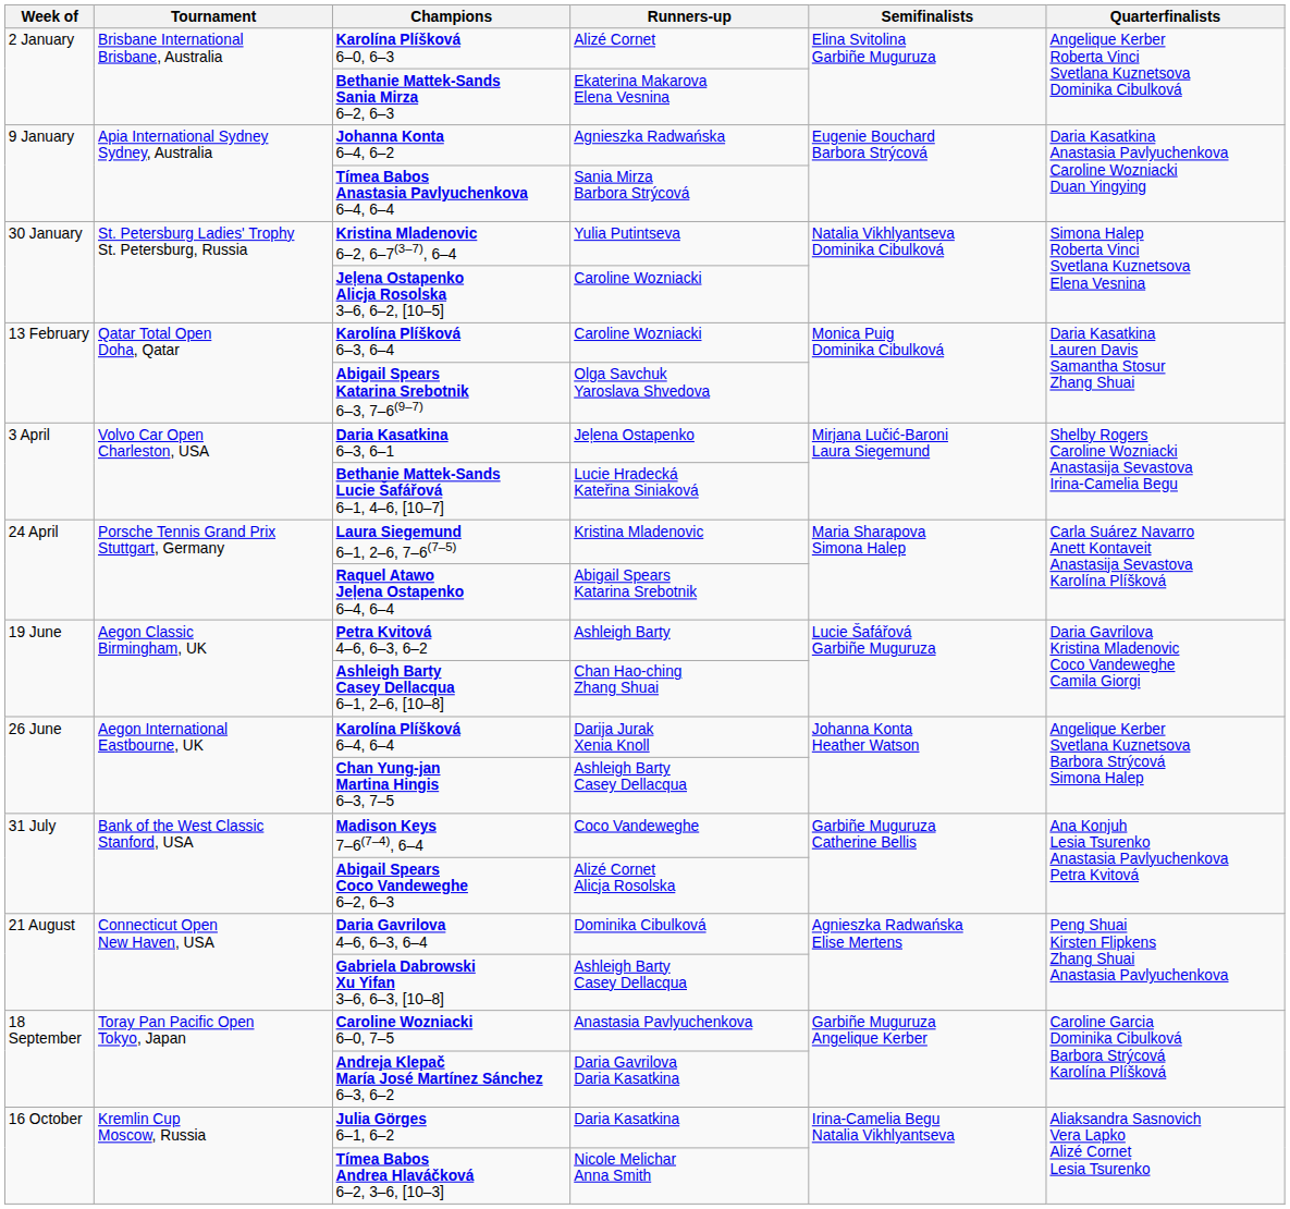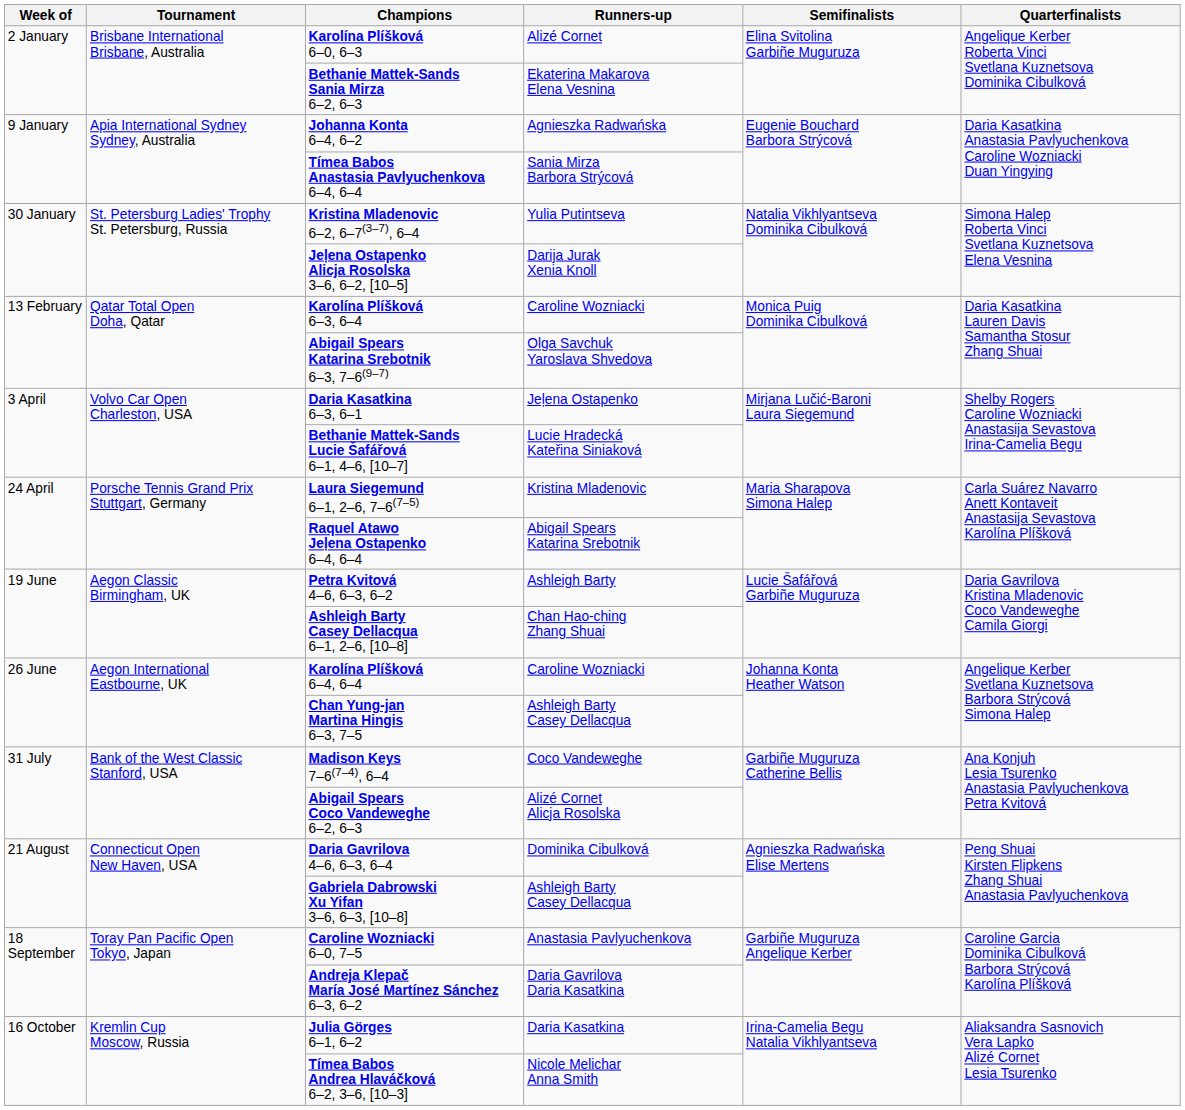 <table class="wikitable" style="font-size:85%;">
 <tr>
 <th width="75">Week of</th>
 <th width="210">Tournament</th>
 <th width="210">Champions</th>
 <th width="210">Runners-up</th>
 <th width="210">Semifinalists</th>
 <th width="210">Quarterfinalists</th>
 </tr>
 <tr valign=top>
 <td rowspan=2>2 January</td>
 <td rowspan=2><a href='#'>Brisbane International</a><br> <a href='#'>Brisbane</a>, Australia</td>
 <td><strong> <a href='#'>Karolína Plíšková</a></strong> <br> 6–0, 6–3</td>
 <td> <a href='#'>Alizé Cornet</a></td>
 <td rowspan=2> <a href='#'>Elina Svitolina</a><br> <a href='#'>Garbiñe Muguruza</a></td>
 <td rowspan=2> <a href='#'>Angelique Kerber</a><br> <a href='#'>Roberta Vinci</a><br> <a href='#'>Svetlana Kuznetsova</a><br> <a href='#'>Dominika Cibulková</a></td>
 </tr>
 <tr valign=top>
 <td><strong> <a href='#'>Bethanie Mattek-Sands</a><br> <a href='#'>Sania Mirza</a></strong><br> 6–2, 6–3</td>
 <td> <a href='#'>Ekaterina Makarova</a><br> <a href='#'>Elena Vesnina</a></td>
 </tr>
 <tr valign=top>
 <td rowspan=2>9 January</td>
 <td rowspan=2><a href='#'>Apia International Sydney</a><br> <a href='#'>Sydney</a>, Australia</td>
 <td><strong> <a href='#'>Johanna Konta</a></strong> <br> 6–4, 6–2</td>
 <td> <a href='#'>Agnieszka Radwańska</a></td>
 <td rowspan=2> <a href='#'>Eugenie Bouchard</a><br> <a href='#'>Barbora Strýcová</a></td>
 <td rowspan=2> <a href='#'>Daria Kasatkina</a><br> <a href='#'>Anastasia Pavlyuchenkova</a><br> <a href='#'>Caroline Wozniacki</a><br> <a href='#'>Duan Yingying</a></td>
 </tr>
 <tr valign=top>
 <td><strong> <a href='#'>Tímea Babos</a><br> <a href='#'>Anastasia Pavlyuchenkova</a></strong><br> 6–4, 6–4</td>
 <td> <a href='#'>Sania Mirza</a><br> <a href='#'>Barbora Strýcová</a></td>
 </tr>
 <tr valign=top>
 <td rowspan=2>30 January</td>
 <td rowspan=2><a href='#'>St. Petersburg Ladies' Trophy</a><br> St. Petersburg, Russia</td>
 <td> <strong><a href='#'>Kristina Mladenovic</a></strong><br> 6–2, 6–7<sup>(3–7)</sup>, 6–4</td>
 <td> <a href='#'>Yulia Putintseva</a></td>
 <td rowspan=2> <a href='#'>Natalia Vikhlyantseva</a><br> <a href='#'>Dominika Cibulková</a></td>
 <td rowspan=2> <a href='#'>Simona Halep</a><br> <a href='#'>Roberta Vinci</a><br> <a href='#'>Svetlana Kuznetsova</a><br> <a href='#'>Elena Vesnina</a></td>
 </tr>
 <tr valign=top>
 <td><strong> <a href='#'>Jeļena Ostapenko</a><br> <a href='#'>Alicja Rosolska</a></strong><br>3–6, 6–2, [10–5]</td>
-<td> <a href='#'>Caroline Wozniacki</a></td>
+<td> <a href='#'>Darija Jurak</a><br> <a href='#'>Xenia Knoll</a></td>
 </tr>
 <tr valign=top>
 <td rowspan=2>13 February</td>
 <td rowspan=2><a href='#'>Qatar Total Open</a><br> <a href='#'>Doha</a>, Qatar</td>
 <td> <strong><a href='#'>Karolína Plíšková</a></strong><br>6–3, 6–4</td>
 <td> <a href='#'>Caroline Wozniacki</a></td>
 <td rowspan=2> <a href='#'>Monica Puig</a><br> <a href='#'>Dominika Cibulková</a></td>
 <td rowspan=2> <a href='#'>Daria Kasatkina</a><br>  <a href='#'>Lauren Davis</a><br> <a href='#'>Samantha Stosur</a><br> <a href='#'>Zhang Shuai</a></td>
 </tr>
 <tr valign=top>
 <td><strong> <a href='#'>Abigail Spears</a><br> <a href='#'>Katarina Srebotnik</a></strong><br>6–3, 7–6<sup>(9–7)</sup></td>
 <td> <a href='#'>Olga Savchuk</a><br> <a href='#'>Yaroslava Shvedova</a></td>
 </tr>
 <tr valign=top>
 <td rowspan=2>3 April</td>
 <td rowspan=2><a href='#'>Volvo Car Open</a><br> <a href='#'>Charleston</a>, USA</td>
 <td> <strong><a href='#'>Daria Kasatkina</a></strong><br>6–3, 6–1</td>
 <td> <a href='#'>Jeļena Ostapenko</a></td>
 <td rowspan=2> <a href='#'>Mirjana Lučić-Baroni</a><br> <a href='#'>Laura Siegemund</a></td>
 <td rowspan=2> <a href='#'>Shelby Rogers</a><br> <a href='#'>Caroline Wozniacki</a><br> <a href='#'>Anastasija Sevastova</a><br> <a href='#'>Irina-Camelia Begu</a></td>
 </tr>
 <tr valign=top>
 <td><strong> <a href='#'>Bethanie Mattek-Sands</a><br> <a href='#'>Lucie Šafářová</a></strong><br> 6–1, 4–6, [10–7]</td>
 <td> <a href='#'>Lucie Hradecká</a><br> <a href='#'>Kateřina Siniaková</a></td>
 </tr>
 <tr valign=top>
 <td rowspan=2>24 April</td>
 <td rowspan=2><a href='#'>Porsche Tennis Grand Prix</a><br> <a href='#'>Stuttgart</a>, Germany</td>
 <td><strong> <a href='#'>Laura Siegemund</a></strong> <br> 6–1, 2–6, 7–6<sup>(7–5)</sup></td>
 <td> <a href='#'>Kristina Mladenovic</a></td>
 <td rowspan=2> <a href='#'>Maria Sharapova</a><br> <a href='#'>Simona Halep</a></td>
 <td rowspan=2> <a href='#'>Carla Suárez Navarro</a><br> <a href='#'>Anett Kontaveit</a><br> <a href='#'>Anastasija Sevastova</a><br> <a href='#'>Karolína Plíšková</a></td>
 </tr>
 <tr valign=top>
 <td><strong> <a href='#'>Raquel Atawo</a> <br> <a href='#'>Jeļena Ostapenko</a></strong> <br> 6–4, 6–4</td>
 <td> <a href='#'>Abigail Spears</a> <br>  <a href='#'>Katarina Srebotnik</a></td>
 </tr>
 <tr valign=top>
 <td rowspan=2>19 June</td>
 <td rowspan=2><a href='#'>Aegon Classic</a><br><a href='#'>Birmingham</a>, UK</td>
 <td><strong> <a href='#'>Petra Kvitová</a></strong> <br> 4–6, 6–3, 6–2</td>
 <td> <a href='#'>Ashleigh Barty</a></td>
 <td rowspan=2> <a href='#'>Lucie Šafářová</a><br> <a href='#'>Garbiñe Muguruza</a></td>
 <td rowspan=2> <a href='#'>Daria Gavrilova</a><br> <a href='#'>Kristina Mladenovic</a><br> <a href='#'>Coco Vandeweghe</a><br> <a href='#'>Camila Giorgi</a></td>
 </tr>
 <tr valign=top>
 <td><strong> <a href='#'>Ashleigh Barty</a> <br> <a href='#'>Casey Dellacqua</a></strong> <br> 6–1, 2–6, [10–8]</td>
 <td> <a href='#'>Chan Hao-ching</a> <br>  <a href='#'>Zhang Shuai</a></td>
 </tr>
 <tr valign=top>
 <td rowspan=2>26 June</td>
 <td rowspan=2><a href='#'>Aegon International</a><br> <a href='#'>Eastbourne</a>, UK</td>
 <td> <strong><a href='#'>Karolína Plíšková</a></strong> <br> 6–4, 6–4</td>
-<td> <a href='#'>Darija Jurak</a><br> <a href='#'>Xenia Knoll</a></td>
+<td> <a href='#'>Caroline Wozniacki</a></td>
 <td rowspan=2> <a href='#'>Johanna Konta</a><br> <a href='#'>Heather Watson</a></td>
 <td rowspan=2> <a href='#'>Angelique Kerber</a><br> <a href='#'>Svetlana Kuznetsova</a><br> <a href='#'>Barbora Strýcová</a><br> <a href='#'>Simona Halep</a></td>
 </tr>
 <tr valign=top>
 <td><strong> <a href='#'>Chan Yung-jan</a> <br> <a href='#'>Martina Hingis</a></strong> <br> 6–3, 7–5</td>
 <td> <a href='#'>Ashleigh Barty</a> <br>  <a href='#'>Casey Dellacqua</a></td>
 </tr>
 <tr valign=top>
 <td rowspan=2>31 July</td>
 <td rowspan=2><a href='#'>Bank of the West Classic</a><br> <a href='#'>Stanford</a>, USA</td>
 <td> <strong><a href='#'>Madison Keys</a></strong> <br> 7–6<sup>(7–4)</sup>, 6–4</td>
 <td> <a href='#'>Coco Vandeweghe</a></td>
 <td rowspan=2> <a href='#'>Garbiñe Muguruza</a><br> <a href='#'>Catherine Bellis</a></td>
 <td rowspan=2> <a href='#'>Ana Konjuh</a><br> <a href='#'>Lesia Tsurenko</a><br> <a href='#'>Anastasia Pavlyuchenkova</a><br> <a href='#'>Petra Kvitová</a></td>
 </tr>
 <tr valign=top>
 <td><strong> <a href='#'>Abigail Spears</a> <br> <a href='#'>Coco Vandeweghe</a></strong> <br> 6–2, 6–3</td>
 <td> <a href='#'>Alizé Cornet</a><br>  <a href='#'>Alicja Rosolska</a></td>
 </tr>
 <tr valign=top>
 <td rowspan=2>21 August</td>
 <td rowspan=2><a href='#'>Connecticut Open</a><br> <a href='#'>New Haven</a>, USA</td>
 <td> <strong><a href='#'>Daria Gavrilova</a></strong> <br> 4–6, 6–3, 6–4</td>
 <td> <a href='#'>Dominika Cibulková</a></td>
 <td rowspan=2> <a href='#'>Agnieszka Radwańska</a><br> <a href='#'>Elise Mertens</a></td>
 <td rowspan=2> <a href='#'>Peng Shuai</a><br> <a href='#'>Kirsten Flipkens</a><br> <a href='#'>Zhang Shuai</a><br> <a href='#'>Anastasia Pavlyuchenkova</a></td>
 </tr>
 <tr valign=top>
 <td> <strong><a href='#'>Gabriela Dabrowski</a></strong> <br> <strong><a href='#'>Xu Yifan</a></strong> <br> 3–6, 6–3, [10–8]</td>
 <td> <a href='#'>Ashleigh Barty</a> <br> <a href='#'>Casey Dellacqua</a></td>
 </tr>
 <tr valign=top>
 <td rowspan=2>18 September</td>
 <td rowspan=2><a href='#'>Toray Pan Pacific Open</a><br> <a href='#'>Tokyo</a>, Japan</td>
 <td> <strong><a href='#'>Caroline Wozniacki</a></strong> <br> 6–0, 7–5</td>
 <td> <a href='#'>Anastasia Pavlyuchenkova</a></td>
 <td rowspan=2> <a href='#'>Garbiñe Muguruza</a><br> <a href='#'>Angelique Kerber</a></td>
 <td rowspan=2> <a href='#'>Caroline Garcia</a><br> <a href='#'>Dominika Cibulková</a><br> <a href='#'>Barbora Strýcová</a><br> <a href='#'>Karolína Plíšková</a></td>
 </tr>
 <tr valign=top>
 <td> <strong><a href='#'>Andreja Klepač</a></strong> <br> <strong><a href='#'>María José Martínez Sánchez</a></strong> <br> 6–3, 6–2</td>
 <td> <a href='#'>Daria Gavrilova</a> <br>  <a href='#'>Daria Kasatkina</a></td>
 </tr>
 <tr valign=top>
 <td rowspan=2>16 October</td>
 <td rowspan=2><a href='#'>Kremlin Cup</a><br><a href='#'>Moscow</a>, Russia</td>
 <td> <strong><a href='#'>Julia Görges</a></strong> <br> 6–1, 6–2</td>
 <td> <a href='#'>Daria Kasatkina</a></td>
 <td rowspan=2> <a href='#'>Irina-Camelia Begu</a><br> <a href='#'>Natalia Vikhlyantseva</a></td>
 <td rowspan=2> <a href='#'>Aliaksandra Sasnovich</a><br>  <a href='#'>Vera Lapko</a><br> <a href='#'>Alizé Cornet</a><br> <a href='#'>Lesia Tsurenko</a></td>
 </tr>
 <tr valign=top>
 <td> <strong><a href='#'>Tímea Babos</a></strong> <br>  <strong><a href='#'>Andrea Hlaváčková</a></strong> <br> 6–2, 3–6, [10–3]</td>
 <td> <a href='#'>Nicole Melichar</a> <br>  <a href='#'>Anna Smith</a></td>
 </tr>
 </table>
